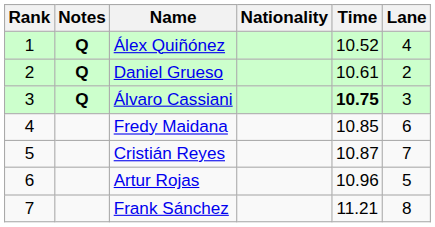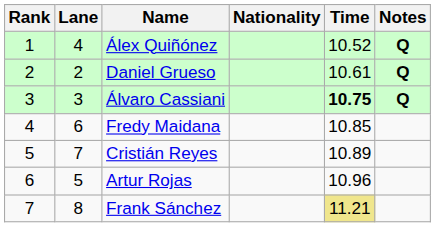 <table class="wikitable sortable" style="text-align:center">
 <tr>
 <th>Rank</th>
-<th>Notes</th>
+<th>Lane</th>
 <th>Name</th>
 <th>Nationality</th>
 <th>Time</th>
-<th>Lane</th>
+<th>Notes</th>
 </tr>
 <tr bgcolor=ccffcc>
 <td>1</td>
-<td><strong>Q</strong></td>
+<td>4</td>
 <td align=left><a href='#'>Álex Quiñónez</a></td>
 <td align=left></td>
 <td>10.52</td>
-<td>4</td>
+<td><strong>Q</strong></td>
 </tr>
 <tr bgcolor=ccffcc>
 <td>2</td>
-<td><strong>Q</strong></td>
+<td>2</td>
 <td align=left><a href='#'>Daniel Grueso</a></td>
 <td align=left></td>
 <td>10.61</td>
-<td>2</td>
+<td><strong>Q</strong></td>
 </tr>
 <tr bgcolor=ccffcc>
 <td>3</td>
-<td><strong>Q</strong></td>
+<td>3</td>
 <td align=left><a href='#'>Álvaro Cassiani</a></td>
 <td align=left></td>
 <td><strong>10.75</strong></td>
-<td>3</td>
+<td><strong>Q</strong></td>
 </tr>
 <tr>
 <td>4</td>
-<td></td>
+<td>6</td>
 <td align=left><a href='#'>Fredy Maidana</a></td>
 <td align=left></td>
 <td>10.85</td>
-<td>6</td>
+<td></td>
 </tr>
 <tr>
 <td>5</td>
-<td></td>
+<td>7</td>
 <td align=left><a href='#'>Cristián Reyes</a></td>
 <td align=left></td>
-<td>10.87</td>
-<td>7</td>
+<td>10.89</td>
+<td></td>
 </tr>
 <tr>
 <td>6</td>
-<td></td>
+<td>5</td>
 <td align=left><a href='#'>Artur Rojas</a></td>
 <td align=left></td>
 <td>10.96</td>
-<td>5</td>
+<td></td>
 </tr>
 <tr>
 <td>7</td>
-<td></td>
+<td>8</td>
 <td align=left><a href='#'>Frank Sánchez</a></td>
 <td align=left></td>
-<td>11.21</td>
-<td>8</td>
+<td style="background: khaki;">11.21</td>
+<td></td>
 </tr>
 </table>
